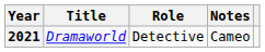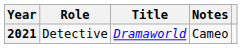 <table class="wikitable plainrowheaders">
 <tr>
 <th scope="col">Year</th>
+<th scope="col">Role</th>
 <th scope="col">Title</th>
-<th scope="col">Role</th>
 <th scope="col">Notes</th>
 <th scope="col" class="unsortable"></th>
 </tr>
 <tr>
 <th scope="row">2021</th>
+<td>Detective</td>
 <td><em><a href='#'>Dramaworld</a></em></td>
-<td>Detective</td>
 <td>Cameo</td>
 <td style="text-align:center"></td>
 </tr>
 </table>
